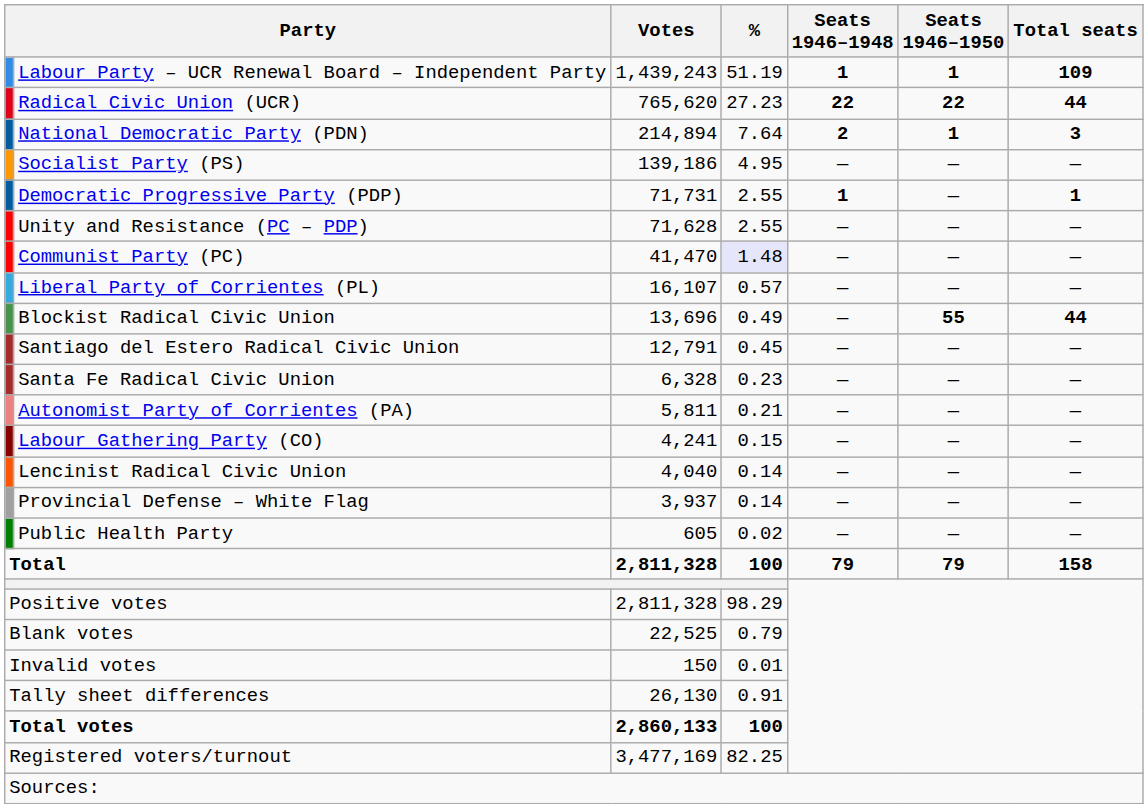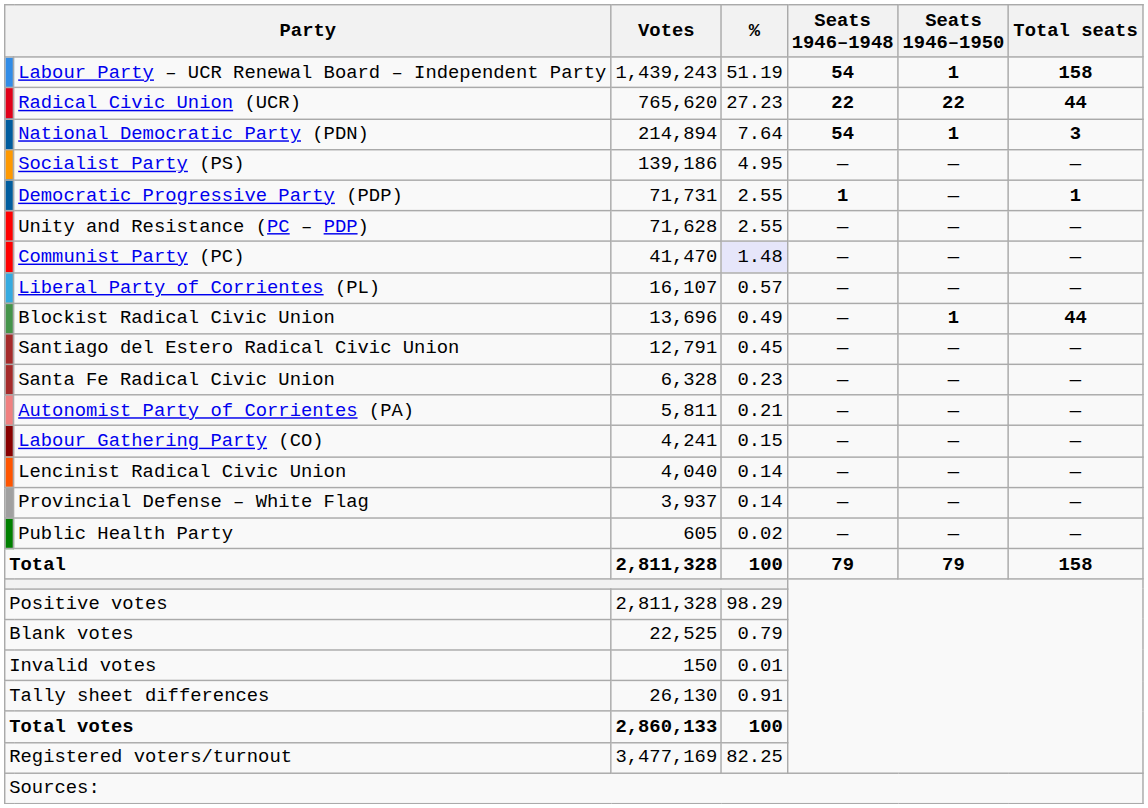 <table class="wikitable" style="text-align:right;">
 <tr>
 <th colspan=2>Party</th>
 <th>Votes</th>
 <th>%</th>
 <th>Seats<br>1946–1948</th>
 <th>Seats<br>1946–1950</th>
 <th>Total seats</th>
 </tr>
 <tr>
 <td bgcolor=#318CE7></td>
 <td align=left><a href='#'>Labour Party</a> – UCR Renewal Board – Independent Party</td>
 <td>1,439,243</td>
 <td>51.19</td>
+<td align=center><strong>54</strong></td>
 <td align=center><strong>1</strong></td>
-<td align=center><strong>1</strong></td>
-<td align=center><strong>109</strong></td>
+<td align=center><strong>158</strong></td>
 </tr>
 <tr>
 <td bgcolor=#E10019></td>
 <td align=left><a href='#'>Radical Civic Union</a> (UCR)</td>
 <td>765,620</td>
 <td>27.23</td>
 <td align=center><strong>22</strong></td>
 <td align=center><strong>22</strong></td>
 <td align=center><strong>44</strong></td>
 </tr>
 <tr>
 <td bgcolor=#005C9E></td>
 <td align=left><a href='#'>National Democratic Party</a> (PDN)</td>
 <td>214,894</td>
 <td>7.64</td>
-<td align=center><strong>2</strong></td>
+<td align=center><strong>54</strong></td>
 <td align=center><strong>1</strong></td>
 <td align=center><strong>3</strong></td>
 </tr>
 <tr>
 <td bgcolor=#FF9900></td>
 <td align=left><a href='#'>Socialist Party</a> (PS)</td>
 <td>139,186</td>
 <td>4.95</td>
 <td align=center>—</td>
 <td align=center>—</td>
 <td align=center>—</td>
 </tr>
 <tr>
 <td bgcolor=#005C9E></td>
 <td align=left><a href='#'>Democratic Progressive Party</a> (PDP)</td>
 <td>71,731</td>
 <td>2.55</td>
 <td align=center><strong>1</strong></td>
 <td align=center>—</td>
 <td align=center><strong>1</strong></td>
 </tr>
 <tr>
 <td bgcolor=#FF0000></td>
 <td align=left>Unity and Resistance (<a href='#'>PC</a> – <a href='#'>PDP</a>)</td>
 <td>71,628</td>
 <td>2.55</td>
 <td align=center>—</td>
 <td align=center>—</td>
 <td align=center>—</td>
 </tr>
 <tr>
 <td bgcolor=#FF0000></td>
 <td align=left><a href='#'>Communist Party</a> (PC)</td>
 <td>41,470</td>
 <td style="background: lavender;">1.48</td>
 <td align=center>—</td>
 <td align=center>—</td>
 <td align=center>—</td>
 </tr>
 <tr>
 <td bgcolor=#35AAE0></td>
 <td align=left><a href='#'>Liberal Party of Corrientes</a> (PL)</td>
 <td>16,107</td>
 <td>0.57</td>
 <td align=center>—</td>
 <td align=center>—</td>
 <td align=center>—</td>
 </tr>
 <tr>
 <td bgcolor=#44944A></td>
 <td align=left>Blockist Radical Civic Union</td>
 <td>13,696</td>
 <td>0.49</td>
 <td align=center>—</td>
-<td align=center><strong>55</strong></td>
+<td align=center><strong>1</strong></td>
 <td align=center><strong>44</strong></td>
 </tr>
 <tr>
 <td bgcolor=#A52A2A></td>
 <td align=left>Santiago del Estero Radical Civic Union</td>
 <td>12,791</td>
 <td>0.45</td>
 <td align=center>—</td>
 <td align=center>—</td>
 <td align=center>—</td>
 </tr>
 <tr>
 <td bgcolor=#A52A2A></td>
 <td align=left>Santa Fe Radical Civic Union</td>
 <td>6,328</td>
 <td>0.23</td>
 <td align=center>—</td>
 <td align=center>—</td>
 <td align=center>—</td>
 </tr>
 <tr>
 <td bgcolor=#F08080></td>
 <td align=left><a href='#'>Autonomist Party of Corrientes</a> (PA)</td>
 <td>5,811</td>
 <td>0.21</td>
 <td align=center>—</td>
 <td align=center>—</td>
 <td align=center>—</td>
 </tr>
 <tr>
 <td bgcolor=#880000></td>
 <td align=left><a href='#'>Labour Gathering Party</a> (CO)</td>
 <td>4,241</td>
 <td>0.15</td>
 <td align=center>—</td>
 <td align=center>—</td>
 <td align=center>—</td>
 </tr>
 <tr>
 <td bgcolor=#FF5500></td>
 <td align=left>Lencinist Radical Civic Union</td>
 <td>4,040</td>
 <td>0.14</td>
 <td align=center>—</td>
 <td align=center>—</td>
 <td align=center>—</td>
 </tr>
 <tr>
 <td bgcolor=#A0A0A0></td>
 <td align=left>Provincial Defense – White Flag</td>
 <td>3,937</td>
 <td>0.14</td>
 <td align=center>—</td>
 <td align=center>—</td>
 <td align=center>—</td>
 </tr>
 <tr>
 <td bgcolor=#008000></td>
 <td align=left>Public Health Party</td>
 <td>605</td>
 <td>0.02</td>
 <td align=center>—</td>
 <td align=center>—</td>
 <td align=center>—</td>
 </tr>
 <tr style="font-weight:bold">
 <td colspan=2 align=left>Total</td>
 <td>2,811,328</td>
 <td>100</td>
 <td align=center><strong>79</strong></td>
 <td align=center><strong>79</strong></td>
 <td align=center><strong>158</strong></td>
 </tr>
 <tr>
 <th colspan=4></th>
 <td rowspan=7 colspan=3></td>
 </tr>
 <tr>
 <td align=left colspan=2>Positive votes</td>
 <td>2,811,328</td>
 <td>98.29</td>
 </tr>
 <tr>
 <td align=left colspan=2>Blank votes</td>
 <td>22,525</td>
 <td>0.79</td>
 </tr>
 <tr>
 <td align=left colspan=2>Invalid votes</td>
 <td>150</td>
 <td>0.01</td>
 </tr>
 <tr>
 <td align=left colspan=2>Tally sheet differences</td>
 <td>26,130</td>
 <td>0.91</td>
 </tr>
 <tr style="font-weight:bold">
 <td align=left colspan=2>Total votes</td>
 <td>2,860,133</td>
 <td>100</td>
 </tr>
 <tr>
 <td align=left colspan=2>Registered voters/turnout</td>
 <td>3,477,169</td>
 <td>82.25</td>
 </tr>
 <tr>
 <td colspan=8 align=left>Sources:</td>
 </tr>
 </table>
